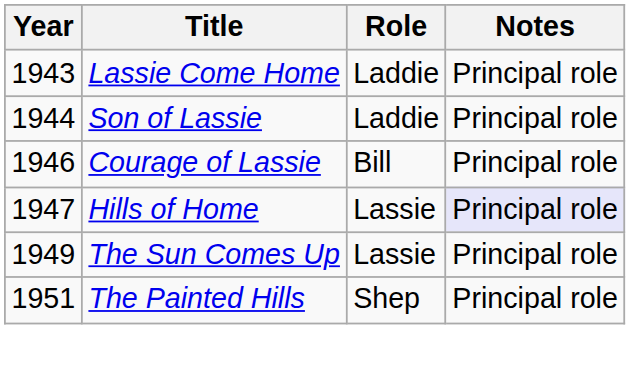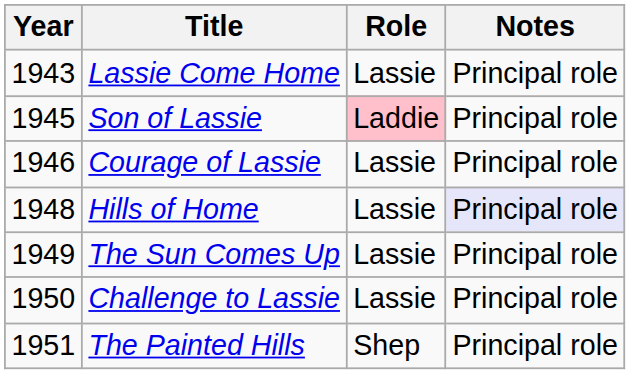 <table class="wikitable">
 <tr>
 <th>Year</th>
 <th>Title</th>
 <th>Role</th>
 <th>Notes</th>
 </tr>
 <tr>
 <td>1943</td>
 <td><em><a href='#'>Lassie Come Home</a></em></td>
-<td>Laddie</td>
+<td>Lassie</td>
 <td>Principal role</td>
 </tr>
 <tr>
-<td>1944</td>
+<td>1945</td>
 <td><em><a href='#'>Son of Lassie</a></em></td>
-<td>Laddie</td>
+<td style="background: pink;">Laddie</td>
 <td>Principal role</td>
 </tr>
 <tr>
 <td>1946</td>
 <td><em><a href='#'>Courage of Lassie</a></em></td>
-<td>Bill</td>
+<td>Lassie</td>
 <td>Principal role</td>
 </tr>
 <tr>
-<td>1947</td>
+<td>1948</td>
 <td><em><a href='#'>Hills of Home</a></em></td>
 <td>Lassie</td>
 <td style="background: lavender;">Principal role</td>
 </tr>
 <tr>
 <td>1949</td>
 <td><em><a href='#'>The Sun Comes Up</a></em></td>
 <td>Lassie</td>
 <td>Principal role</td>
 </tr>
 <tr>
+<td>1950</td>
+<td><em><a href='#'>Challenge to Lassie</a></em></td>
+<td>Lassie</td>
+<td>Principal role</td>
+</tr>
+<tr>
 <td>1951</td>
 <td><em><a href='#'>The Painted Hills</a></em></td>
 <td>Shep</td>
 <td>Principal role</td>
 </tr>
 </table>
